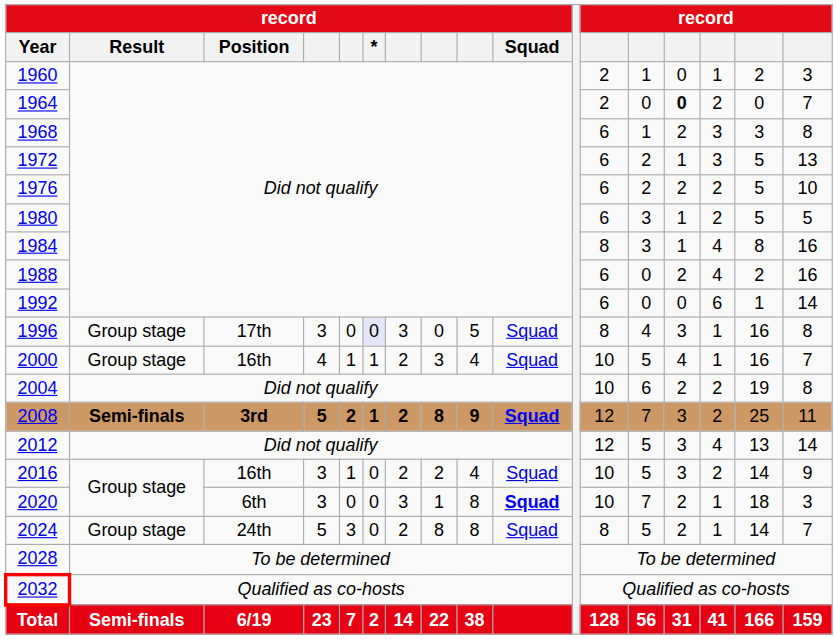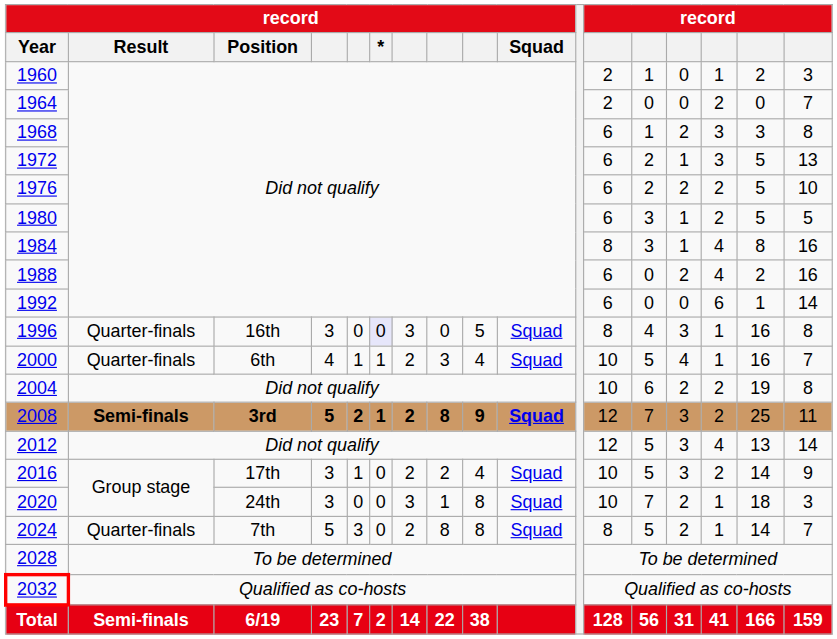 <table class="wikitable" style="text-align:center">
 <tr>
 <th style="width:50px;background:#E30A17;color:#FFFFFF" colspan=10><a href='#'></a> record</th>
 <th style="width:1%" rowspan=25></th>
 <th style="width:50px;background:#E30A17;color:#FFFFFF" colspan=6><a href='#'></a> record</th>
 </tr>
 <tr>
 <th>Year</th>
 <th>Result</th>
 <th>Position</th>
 <th></th>
 <th></th>
 <th>*</th>
 <th></th>
 <th></th>
 <th></th>
 <th>Squad</th>
 <th></th>
 <th></th>
 <th></th>
 <th></th>
 <th></th>
 <th></th>
 </tr>
 <tr>
 <td> <a href='#'>1960</a></td>
 <td colspan=9 rowspan=9><em>Did not qualify</em></td>
 <td>2</td>
 <td>1</td>
 <td>0</td>
 <td>1</td>
 <td>2</td>
 <td>3</td>
 </tr>
 <tr>
 <td> <a href='#'>1964</a></td>
 <td>2</td>
 <td>0</td>
-<td><strong>0</strong></td>
+<td>0</td>
 <td>2</td>
 <td>0</td>
 <td>7</td>
 </tr>
 <tr>
 <td> <a href='#'>1968</a></td>
 <td>6</td>
 <td>1</td>
 <td>2</td>
 <td>3</td>
 <td>3</td>
 <td>8</td>
 </tr>
 <tr>
 <td> <a href='#'>1972</a></td>
 <td>6</td>
 <td>2</td>
 <td>1</td>
 <td>3</td>
 <td>5</td>
 <td>13</td>
 </tr>
 <tr>
 <td> <a href='#'>1976</a></td>
 <td>6</td>
 <td>2</td>
 <td>2</td>
 <td>2</td>
 <td>5</td>
 <td>10</td>
 </tr>
 <tr>
 <td> <a href='#'>1980</a></td>
 <td>6</td>
 <td>3</td>
 <td>1</td>
 <td>2</td>
 <td>5</td>
 <td>5</td>
 </tr>
 <tr>
 <td> <a href='#'>1984</a></td>
 <td>8</td>
 <td>3</td>
 <td>1</td>
 <td>4</td>
 <td>8</td>
 <td>16</td>
 </tr>
 <tr>
 <td> <a href='#'>1988</a></td>
 <td>6</td>
 <td>0</td>
 <td>2</td>
 <td>4</td>
 <td>2</td>
 <td>16</td>
 </tr>
 <tr>
 <td> <a href='#'>1992</a></td>
 <td>6</td>
 <td>0</td>
 <td>0</td>
 <td>6</td>
 <td>1</td>
 <td>14</td>
 </tr>
 <tr>
 <td> <a href='#'>1996</a></td>
-<td>Group stage</td>
-<td>17th</td>
+<td>Quarter-finals</td>
+<td>16th</td>
 <td>3</td>
 <td>0</td>
 <td style="background: lavender;">0</td>
 <td>3</td>
 <td>0</td>
 <td>5</td>
 <td><a href='#'>Squad</a></td>
 <td>8</td>
 <td>4</td>
 <td>3</td>
 <td>1</td>
 <td>16</td>
 <td>8</td>
 </tr>
 <tr>
 <td>  <a href='#'>2000</a></td>
-<td>Group stage</td>
-<td>16th</td>
+<td>Quarter-finals</td>
+<td>6th</td>
 <td>4</td>
 <td>1</td>
 <td>1</td>
 <td>2</td>
 <td>3</td>
 <td>4</td>
 <td><a href='#'>Squad</a></td>
 <td>10</td>
 <td>5</td>
 <td>4</td>
 <td>1</td>
 <td>16</td>
 <td>7</td>
 </tr>
 <tr>
 <td> <a href='#'>2004</a></td>
 <td colspan=9><em>Did not qualify</em></td>
 <td>10</td>
 <td>6</td>
 <td>2</td>
 <td>2</td>
 <td>19</td>
 <td>8</td>
 </tr>
 <tr style="background:#c96">
 <td>  <a href='#'>2008</a></td>
 <td><strong>Semi-finals</strong></td>
 <td><strong>3rd</strong></td>
 <td><strong>5</strong></td>
 <td><strong>2</strong></td>
 <td><strong>1</strong></td>
 <td><strong>2</strong></td>
 <td><strong>8</strong></td>
 <td><strong>9</strong></td>
 <td><strong><a href='#'>Squad</a></strong></td>
 <td>12</td>
 <td>7</td>
 <td>3</td>
 <td>2</td>
 <td>25</td>
 <td>11</td>
 </tr>
 <tr>
 <td>  <a href='#'>2012</a></td>
 <td colspan=9><em>Did not qualify</em></td>
 <td>12</td>
 <td>5</td>
 <td>3</td>
 <td>4</td>
 <td>13</td>
 <td>14</td>
 </tr>
 <tr>
 <td> <a href='#'>2016</a></td>
 <td rowspan=2>Group stage</td>
-<td>16th</td>
+<td>17th</td>
 <td>3</td>
 <td>1</td>
 <td>0</td>
 <td>2</td>
 <td>2</td>
 <td>4</td>
 <td><a href='#'>Squad</a></td>
 <td>10</td>
 <td>5</td>
 <td>3</td>
 <td>2</td>
 <td>14</td>
 <td>9</td>
 </tr>
 <tr>
 <td> <a href='#'>2020</a></td>
-<td>6th</td>
+<td>24th</td>
 <td>3</td>
 <td>0</td>
 <td>0</td>
 <td>3</td>
 <td>1</td>
 <td>8</td>
-<td><strong><a href='#'>Squad</a></strong></td>
+<td><a href='#'>Squad</a></td>
 <td>10</td>
 <td>7</td>
 <td>2</td>
 <td>1</td>
 <td>18</td>
 <td>3</td>
 </tr>
 <tr>
 <td> <a href='#'>2024</a></td>
-<td>Group stage</td>
-<td>24th</td>
+<td>Quarter-finals</td>
+<td>7th</td>
 <td>5</td>
 <td>3</td>
 <td>0</td>
 <td>2</td>
 <td>8</td>
 <td>8</td>
 <td><a href='#'>Squad</a></td>
 <td>8</td>
 <td>5</td>
 <td>2</td>
 <td>1</td>
 <td>14</td>
 <td>7</td>
 </tr>
 <tr>
 <td>  <a href='#'>2028</a></td>
 <td colspan=9><em>To be determined</em></td>
 <td colspan=6><em>To be determined</em></td>
 </tr>
 <tr>
 <td style="border: 3px solid red">  <a href='#'>2032</a></td>
 <td colspan=9><em>Qualified as co-hosts</em></td>
 <td colspan=6><em>Qualified as co-hosts</em></td>
 </tr>
 <tr>
 <th style="background:#E70013;color:#FFFFFF">Total</th>
 <th style="background:#E70013;color:#FFFFFF">Semi-finals</th>
 <th style="background:#E70013;color:#FFFFFF">6/19</th>
 <th style="background:#E70013;color:#FFFFFF">23</th>
 <th style="background:#E70013;color:#FFFFFF">7</th>
 <th style="background:#E70013;color:#FFFFFF">2</th>
 <th style="background:#E70013;color:#FFFFFF">14</th>
 <th style="background:#E70013;color:#FFFFFF">22</th>
 <th style="background:#E70013;color:#FFFFFF">38</th>
 <th style="background:#E70013;color:#FFFFFF"></th>
 <th style="background:#E70013;color:#FFFFFF">128</th>
 <th style="background:#E70013;color:#FFFFFF">56</th>
 <th style="background:#E70013;color:#FFFFFF">31</th>
 <th style="background:#E70013;color:#FFFFFF">41</th>
 <th style="background:#E70013;color:#FFFFFF">166</th>
 <th style="background:#E70013;color:#FFFFFF">159</th>
 </tr>
 </table>
